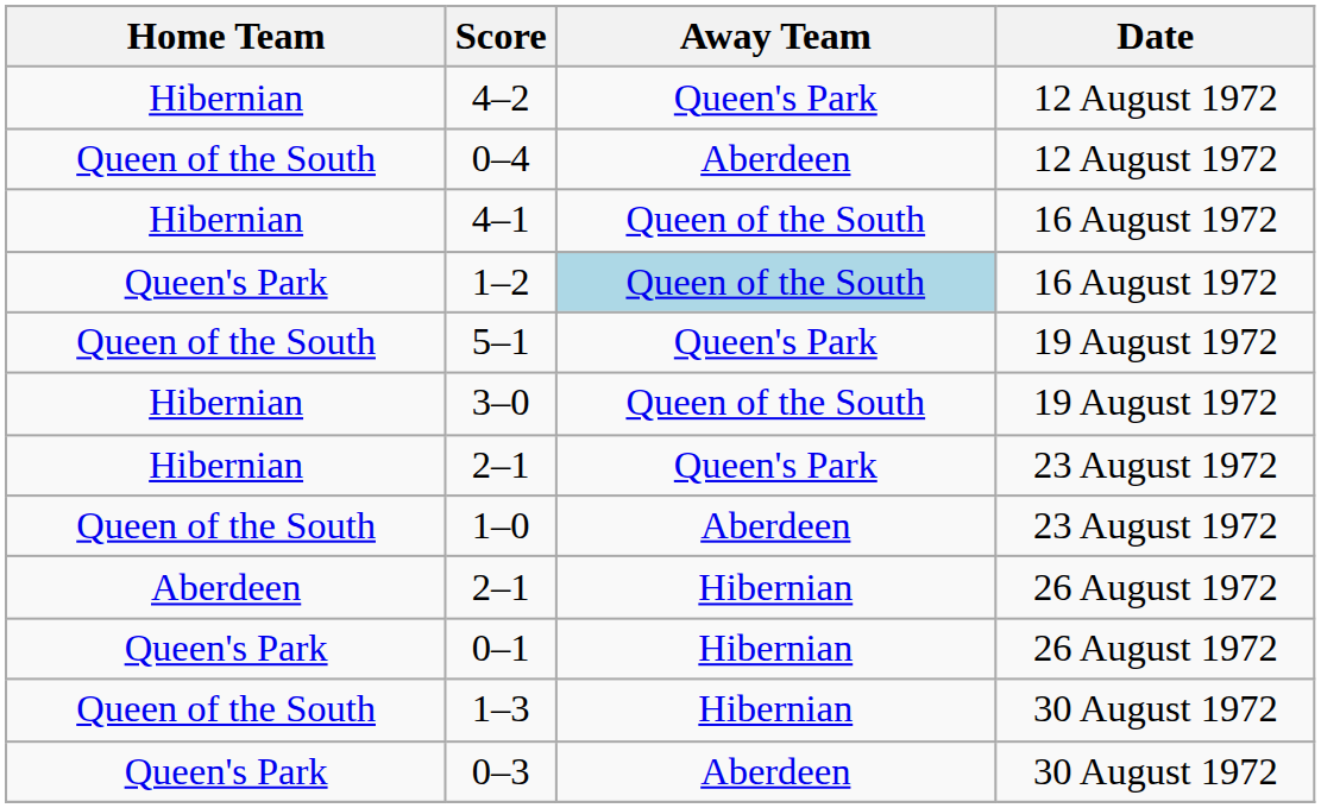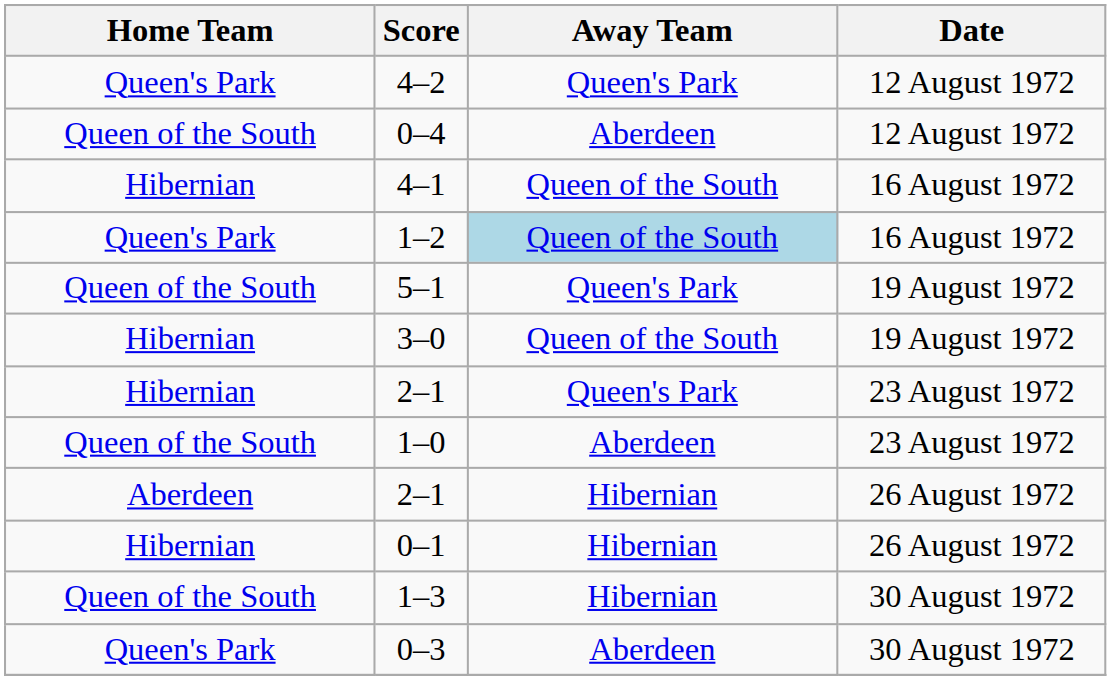 <table class="wikitable" style="text-align:center;">
 <tr>
 <th width=175>Home Team</th>
 <th width=20>Score</th>
 <th width=175>Away Team</th>
 <th width= 125>Date</th>
 </tr>
 <tr>
-<td><a href='#'>Hibernian</a></td>
+<td><a href='#'>Queen's Park</a></td>
 <td>4–2</td>
 <td><a href='#'>Queen's Park</a></td>
 <td>12 August 1972</td>
 </tr>
 <tr>
 <td><a href='#'>Queen of the South</a></td>
 <td>0–4</td>
 <td><a href='#'>Aberdeen</a></td>
 <td>12 August 1972</td>
 </tr>
 <tr>
 <td><a href='#'>Hibernian</a></td>
 <td>4–1</td>
 <td><a href='#'>Queen of the South</a></td>
 <td>16 August 1972</td>
 </tr>
 <tr>
 <td><a href='#'>Queen's Park</a></td>
 <td>1–2</td>
 <td style="background: lightblue;"><a href='#'>Queen of the South</a></td>
 <td>16 August 1972</td>
 </tr>
 <tr>
 <td><a href='#'>Queen of the South</a></td>
 <td>5–1</td>
 <td><a href='#'>Queen's Park</a></td>
 <td>19 August 1972</td>
 </tr>
 <tr>
 <td><a href='#'>Hibernian</a></td>
 <td>3–0</td>
 <td><a href='#'>Queen of the South</a></td>
 <td>19 August 1972</td>
 </tr>
 <tr>
 <td><a href='#'>Hibernian</a></td>
 <td>2–1</td>
 <td><a href='#'>Queen's Park</a></td>
 <td>23 August 1972</td>
 </tr>
 <tr>
 <td><a href='#'>Queen of the South</a></td>
 <td>1–0</td>
 <td><a href='#'>Aberdeen</a></td>
 <td>23 August 1972</td>
 </tr>
 <tr>
 <td><a href='#'>Aberdeen</a></td>
 <td>2–1</td>
 <td><a href='#'>Hibernian</a></td>
 <td>26 August 1972</td>
 </tr>
 <tr>
-<td><a href='#'>Queen's Park</a></td>
+<td><a href='#'>Hibernian</a></td>
 <td>0–1</td>
 <td><a href='#'>Hibernian</a></td>
 <td>26 August 1972</td>
 </tr>
 <tr>
 <td><a href='#'>Queen of the South</a></td>
 <td>1–3</td>
 <td><a href='#'>Hibernian</a></td>
 <td>30 August 1972</td>
 </tr>
 <tr>
 <td><a href='#'>Queen's Park</a></td>
 <td>0–3</td>
 <td><a href='#'>Aberdeen</a></td>
 <td>30 August 1972</td>
 </tr>
 <tr>
 </tr>
 </table>
